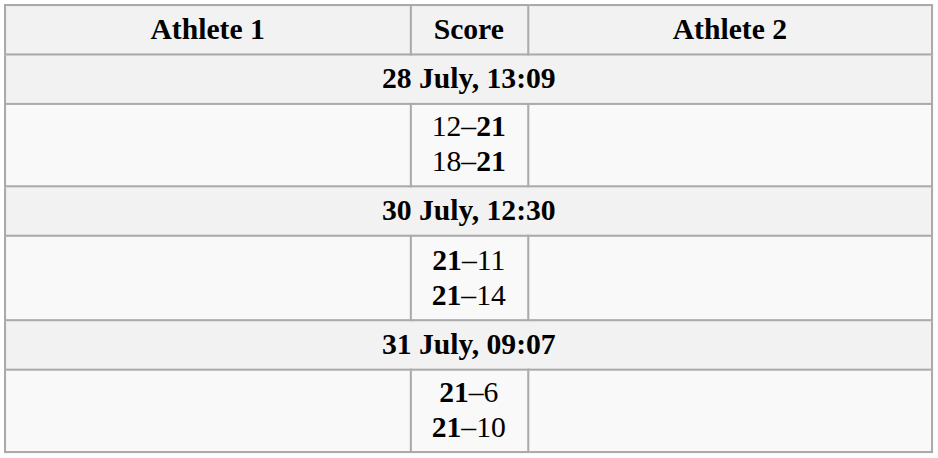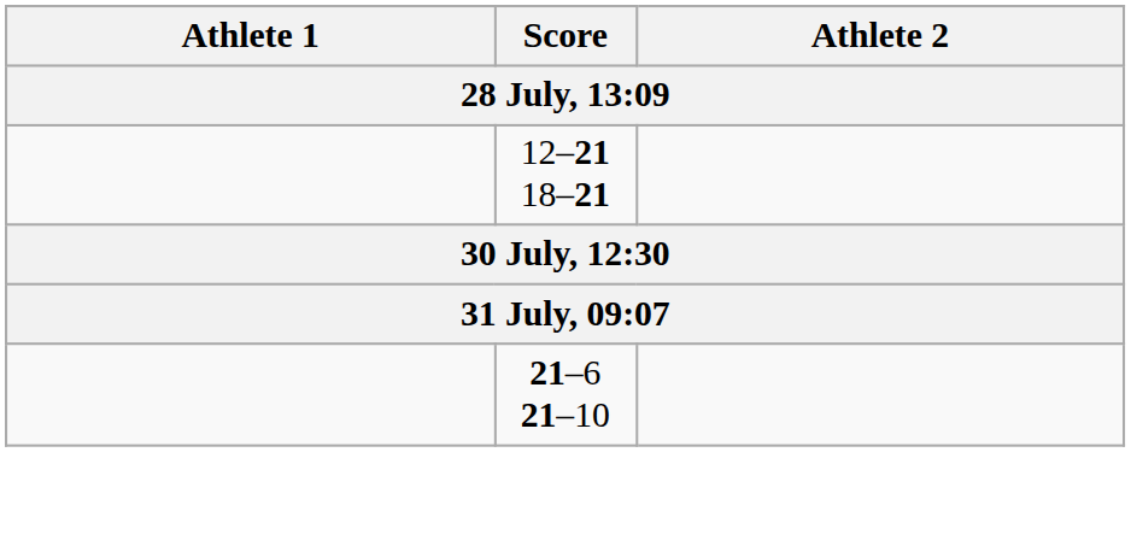 <table class="wikitable" style="text-align: center; font-size:90% ">
 <tr>
 <th align="right" width="190">Athlete 1</th>
 <th width="50">Score</th>
 <th align="left" width="190">Athlete 2</th>
 </tr>
 <tr>
 <th colspan=3>28 July, 13:09</th>
 </tr>
 <tr>
 <td align=right></td>
 <td align=center>12–<strong>21</strong><br>18–<strong>21</strong></td>
 <td align=left><strong></strong></td>
 </tr>
 <tr>
 <th colspan=3>30 July, 12:30</th>
 </tr>
 <tr>
-<td align=right><strong></strong></td>
-<td align=center><strong>21</strong>–11<br><strong>21</strong>–14</td>
-<td align=left></td>
-</tr>
-<tr>
 <th colspan=3>31 July, 09:07</th>
 </tr>
 <tr>
 <td align=right><strong></strong></td>
 <td align=center><strong>21</strong>–6<br><strong>21</strong>–10</td>
 <td align=left></td>
 </tr>
 </table>
